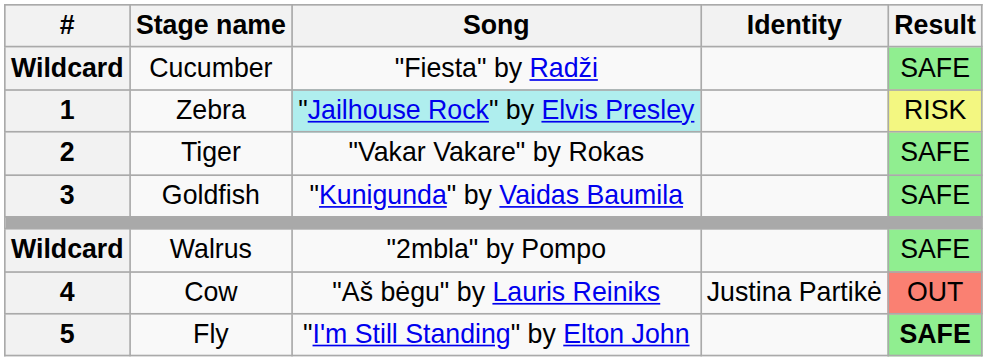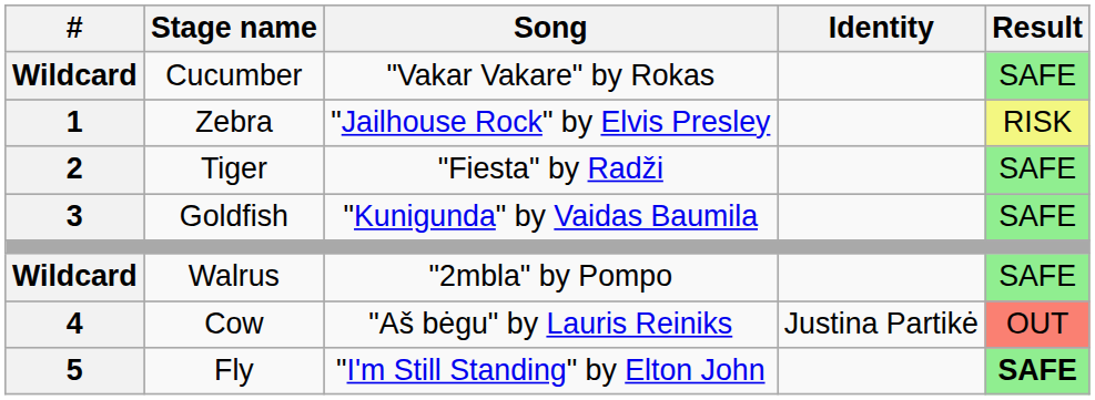 <table class="wikitable plainrowheaders" style="text-align: center;">
 <tr>
 <th>#</th>
 <th>Stage name</th>
 <th>Song</th>
 <th>Identity</th>
 <th>Result</th>
 </tr>
 <tr>
 <th>Wildcard</th>
 <td>Cucumber</td>
-<td>"Fiesta" by <a href='#'>Radži</a></td>
+<td>"Vakar Vakare" by Rokas</td>
 <td></td>
 <td bgcolor="lightgreen">SAFE</td>
 </tr>
 <tr>
 <th>1</th>
 <td>Zebra</td>
-<td style="background: paleturquoise;">"<a href='#'>Jailhouse Rock</a>" by <a href='#'>Elvis Presley</a></td>
+<td>"<a href='#'>Jailhouse Rock</a>" by <a href='#'>Elvis Presley</a></td>
 <td></td>
 <td bgcolor="#F3F781">RISK</td>
 </tr>
 <tr>
 <th>2</th>
 <td>Tiger</td>
-<td>"Vakar Vakare" by Rokas</td>
+<td>"Fiesta" by <a href='#'>Radži</a></td>
 <td></td>
 <td bgcolor="lightgreen">SAFE</td>
 </tr>
 <tr>
 <th>3</th>
 <td>Goldfish</td>
 <td>"<a href='#'>Kunigunda</a>" by <a href='#'>Vaidas Baumila</a></td>
 <td></td>
 <td bgcolor="lightgreen">SAFE</td>
 </tr>
 <tr>
 <td colspan="5" style="background:darkgray"></td>
 </tr>
 <tr>
 <th>Wildcard</th>
 <td>Walrus</td>
 <td>"2mbla" by Pompo</td>
 <td></td>
 <td bgcolor="lightgreen">SAFE</td>
 </tr>
 <tr>
 <th>4</th>
 <td>Cow</td>
 <td>"Aš bėgu" by <a href='#'>Lauris Reiniks</a></td>
 <td>Justina Partikė</td>
 <td bgcolor="salmon">OUT</td>
 </tr>
 <tr>
 <th>5</th>
 <td>Fly</td>
 <td>"<a href='#'>I'm Still Standing</a>" by <a href='#'>Elton John</a></td>
 <td></td>
 <td bgcolor="lightgreen"><strong>SAFE</strong></td>
 </tr>
 </table>
